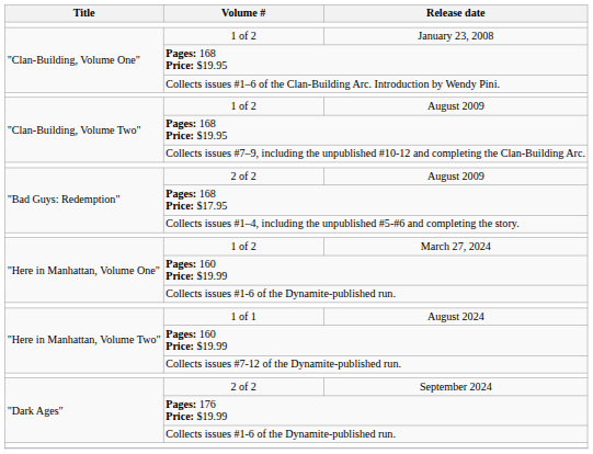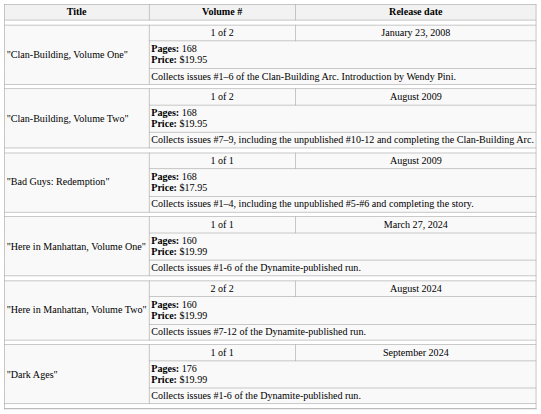 <table class="wikitable">
 <tr>
 <th>Title</th>
 <th>Volume #</th>
 <th>Release date</th>
 </tr>
 <tr>
 <td colspan="5" bgcolor="#FFFFFF"></td>
 </tr>
 <tr>
 <td colspan="1" rowspan="3">"Clan-Building, Volume One"</td>
 <td align="center">1 of 2</td>
 <td align="center">January 23, 2008</td>
 </tr>
 <tr>
 <td colspan="2" rowspan="1"><strong>Pages:</strong> 168<br> <strong>Price:</strong> $19.95</td>
 </tr>
 <tr>
 <td colspan="5">Collects issues #1–6 of the Clan-Building Arc. Introduction by Wendy Pini.</td>
 </tr>
 <tr>
 <td colspan="5" bgcolor="#FFFFFF"></td>
 </tr>
 <tr>
 <td colspan="1" rowspan="3">"Clan-Building, Volume Two"</td>
 <td align="center">1 of 2</td>
 <td align="center">August 2009</td>
 </tr>
 <tr>
 <td colspan="2" rowspan="1"><strong>Pages:</strong> 168<br> <strong>Price:</strong> $19.95</td>
 </tr>
 <tr>
 <td colspan="5">Collects issues #7–9, including the unpublished #10-12 and completing the Clan-Building Arc.</td>
 </tr>
 <tr>
 <td colspan="5" bgcolor="#FFFFFF"></td>
 </tr>
 <tr>
 <td colspan="1" rowspan="3">"Bad Guys: Redemption"</td>
-<td align="center">2 of 2</td>
+<td align="center">1 of 1</td>
 <td align="center">August 2009</td>
 </tr>
 <tr>
 <td colspan="2" rowspan="1"><strong>Pages:</strong> 168<br> <strong>Price:</strong> $17.95</td>
 </tr>
 <tr>
 <td colspan="5">Collects issues #1–4, including the unpublished #5-#6 and completing the story.</td>
 </tr>
 <tr>
 <td colspan="5" bgcolor="#FFFFFF"></td>
 </tr>
 <tr>
 <td colspan="1" rowspan="3">"Here in Manhattan, Volume One"</td>
-<td align="center">1 of 2</td>
+<td align="center">1 of 1</td>
 <td align="center">March 27, 2024</td>
 </tr>
 <tr>
 <td colspan="2" rowspan="1"><strong>Pages:</strong> 160<br> <strong>Price:</strong> $19.99</td>
 </tr>
 <tr>
 <td colspan="5">Collects issues #1-6 of the Dynamite-published run.</td>
 </tr>
 <tr>
 <td colspan="5" bgcolor="#FFFFFF"></td>
 </tr>
 <tr>
 <td colspan="1" rowspan="3">"Here in Manhattan, Volume Two"</td>
-<td align="center">1 of 1</td>
+<td align="center">2 of 2</td>
 <td align="center">August 2024</td>
 </tr>
 <tr>
 <td colspan="2" rowspan="1"><strong>Pages:</strong> 160<br> <strong>Price:</strong> $19.99</td>
 </tr>
 <tr>
 <td colspan="5">Collects issues #7-12 of the Dynamite-published run.</td>
 </tr>
 <tr>
 <td colspan="5" bgcolor="#FFFFFF"></td>
 </tr>
 <tr>
 <td colspan="1" rowspan="3">"Dark Ages"</td>
-<td align="center">2 of 2</td>
+<td align="center">1 of 1</td>
 <td align="center">September 2024</td>
 </tr>
 <tr>
 <td colspan="2" rowspan="1"><strong>Pages:</strong> 176<br> <strong>Price:</strong> $19.99</td>
 </tr>
 <tr>
 <td colspan="5">Collects issues #1-6 of the Dynamite-published run.</td>
 </tr>
 <tr>
 <td colspan="5" bgcolor="#FFFFFF"></td>
 </tr>
 <tr>
 </tr>
 </table>
